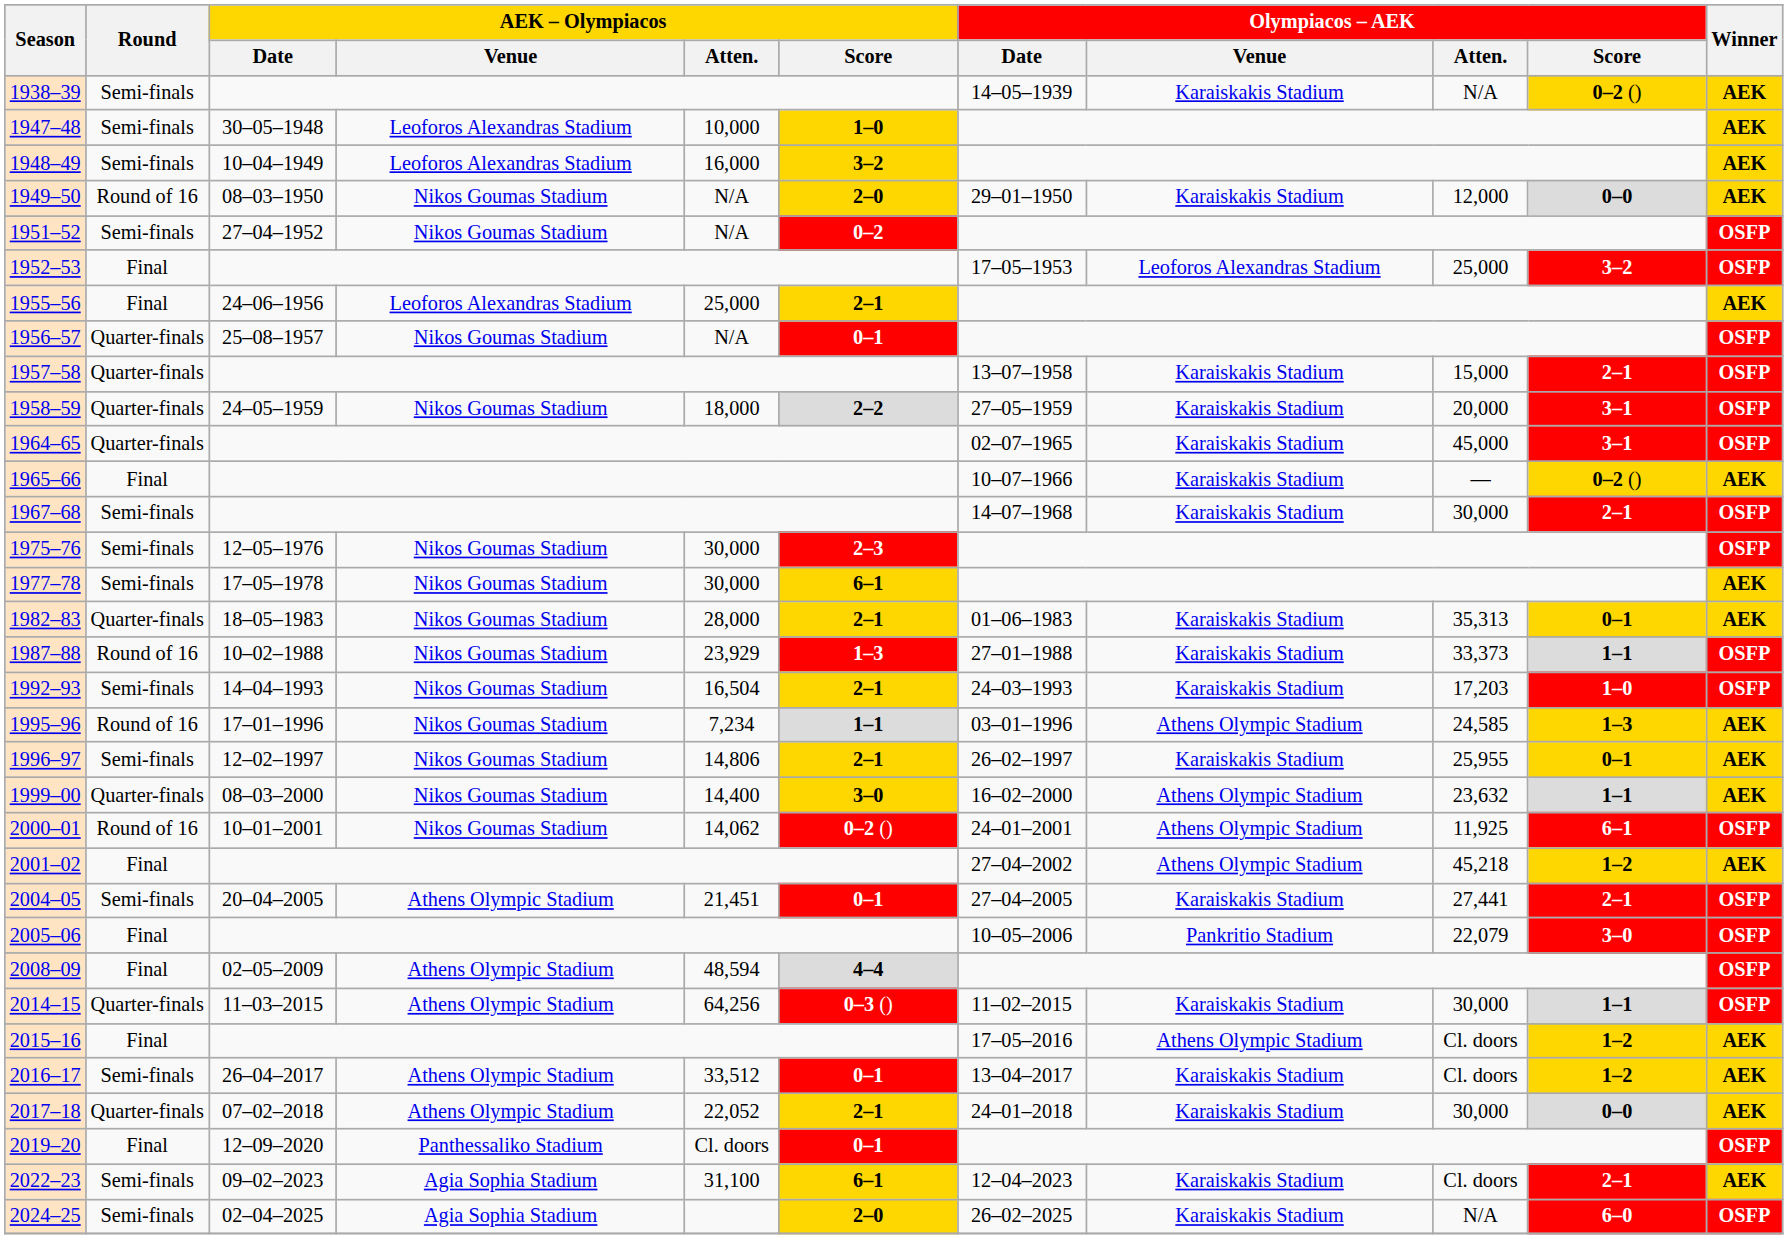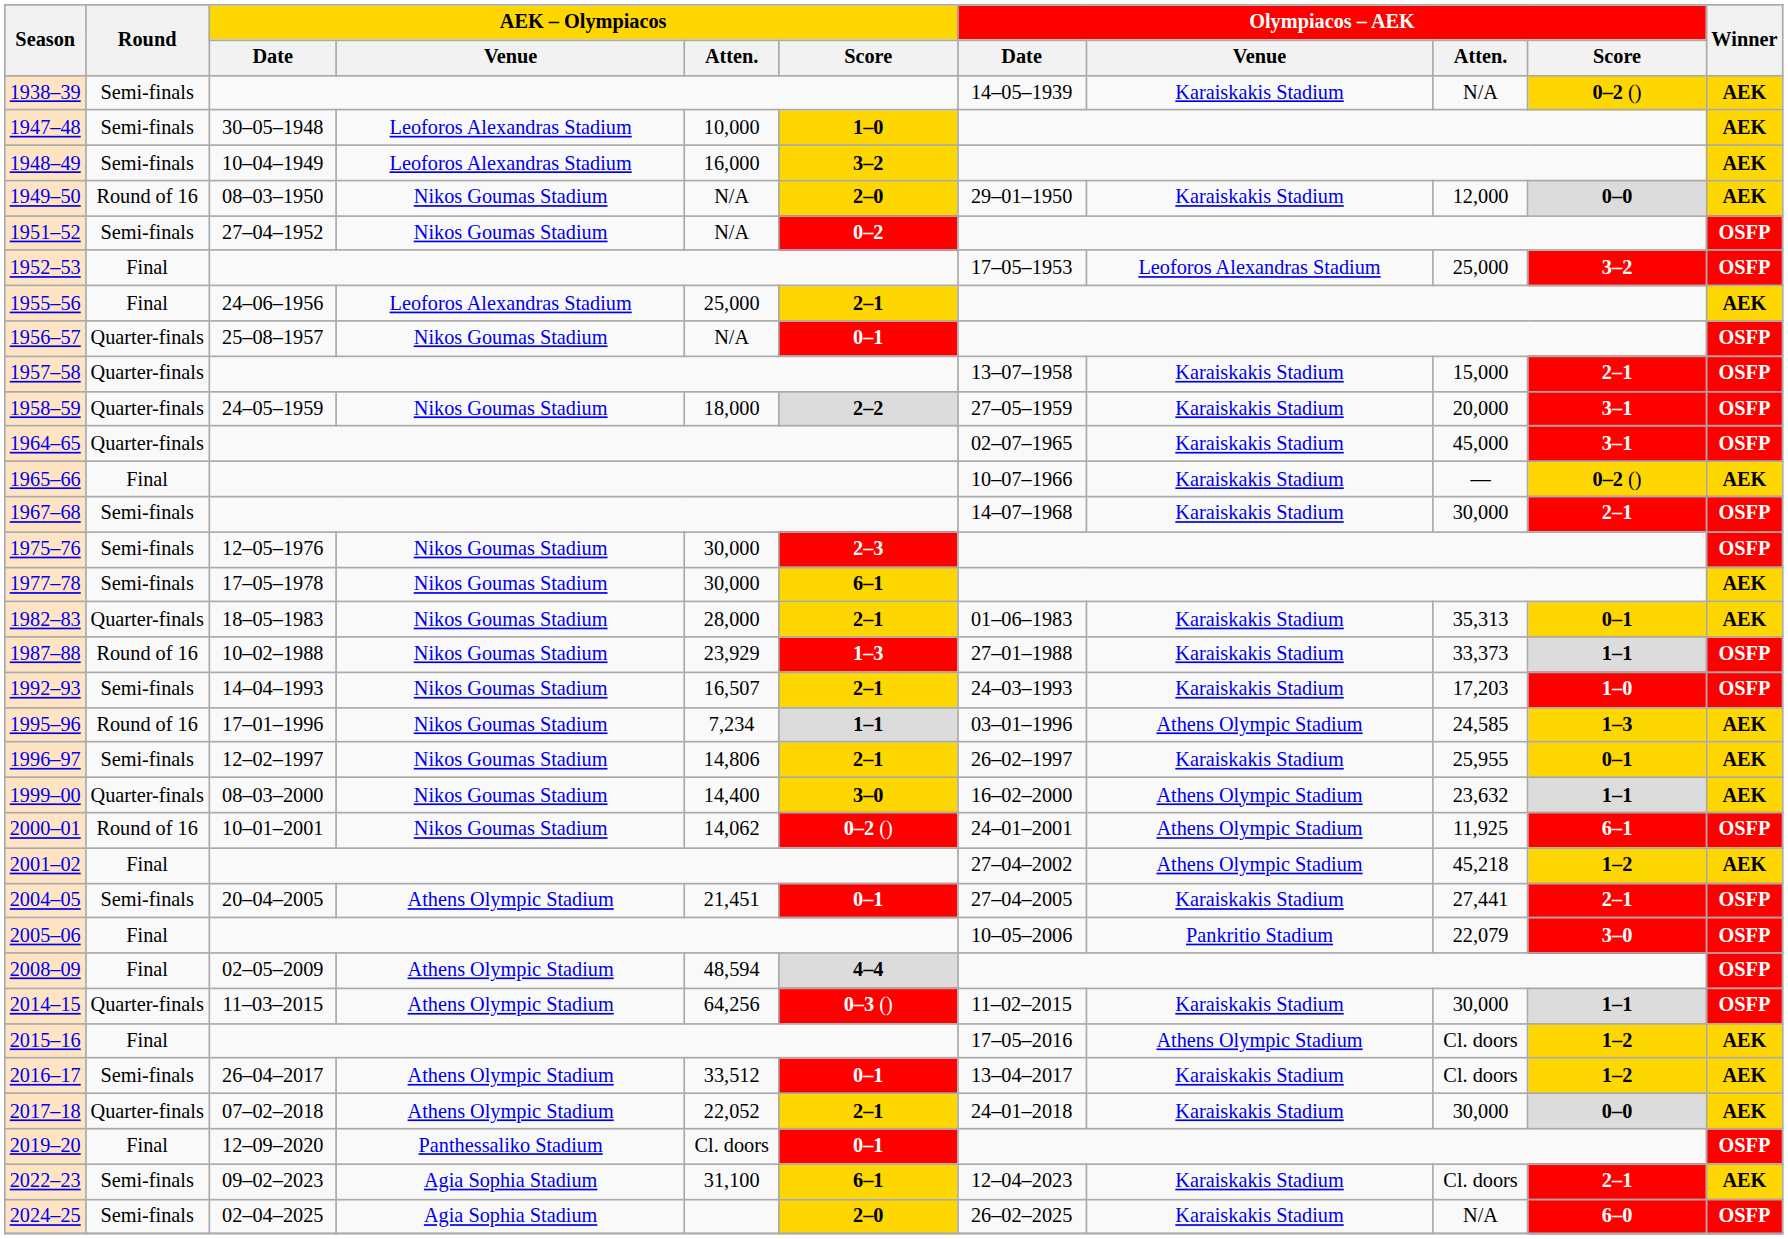 <table class="wikitable" style="text-align: center; font-size: 12px">
 <tr bgcolor=#f5f5f5>
 <th rowspan=2>Season</th>
 <th rowspan=2>Round</th>
 <th colspan=4 style="color:black;background:#FFD700">AEK – Olympiacos</th>
 <th colspan=4 style="color:white;background:#FF0000">Olympiacos – AEK</th>
 <th rowspan=2>Winner</th>
 </tr>
 <tr>
 <th width=70>Date</th>
 <th width=200>Venue</th>
 <th width=50>Atten.</th>
 <th width=100>Score</th>
 <th width=70>Date</th>
 <th width=200>Venue</th>
 <th width=50>Atten.</th>
 <th width=100>Score</th>
 </tr>
 <tr>
 <td bgcolor=#ffe4c4><a href='#'>1938–39</a></td>
 <td>Semi-finals</td>
 <td colspan=4></td>
 <td>14–05–1939</td>
 <td><a href='#'>Karaiskakis Stadium</a></td>
 <td>N/A</td>
 <td bgcolor=#FFD700><strong>0–2</strong> ()</td>
 <td bgcolor=#FFD700><strong>AEK</strong></td>
 </tr>
 <tr>
 <td bgcolor=#ffe4c4><a href='#'>1947–48</a></td>
 <td>Semi-finals</td>
 <td>30–05–1948</td>
 <td><a href='#'>Leoforos Alexandras Stadium</a></td>
 <td>10,000</td>
 <td bgcolor=#FFD700><strong>1–0</strong></td>
 <td colspan=4></td>
 <td bgcolor=#FFD700><strong>AEK</strong></td>
 </tr>
 <tr>
 <td bgcolor=#ffe4c4><a href='#'>1948–49</a></td>
 <td>Semi-finals</td>
 <td>10–04–1949</td>
 <td><a href='#'>Leoforos Alexandras Stadium</a></td>
 <td>16,000</td>
 <td bgcolor=#FFD700><strong>3–2</strong> </td>
 <td colspan=4></td>
 <td bgcolor=#FFD700><strong>AEK</strong></td>
 </tr>
 <tr>
 <td bgcolor=#ffe4c4><a href='#'>1949–50</a></td>
 <td>Round of 16</td>
 <td>08–03–1950</td>
 <td><a href='#'>Nikos Goumas Stadium</a></td>
 <td>N/A</td>
 <td bgcolor=#FFD700><strong>2–0</strong></td>
 <td>29–01–1950</td>
 <td><a href='#'>Karaiskakis Stadium</a></td>
 <td>12,000</td>
 <td bgcolor=#dcdcdc><strong>0–0</strong> </td>
 <td bgcolor=#FFD700><strong>AEK</strong></td>
 </tr>
 <tr>
 <td bgcolor=#ffe4c4><a href='#'>1951–52</a></td>
 <td>Semi-finals</td>
 <td>27–04–1952</td>
 <td><a href='#'>Nikos Goumas Stadium</a></td>
 <td>N/A</td>
 <td style="color:white;background:#ff0000"><strong>0–2</strong></td>
 <td colspan=4></td>
 <td style="color:white;background:#ff0000"><strong>OSFP</strong></td>
 </tr>
 <tr>
 <td bgcolor=#ffe4c4><a href='#'>1952–53</a></td>
 <td>Final</td>
 <td colspan=4></td>
 <td>17–05–1953</td>
 <td><a href='#'>Leoforos Alexandras Stadium</a></td>
 <td>25,000</td>
 <td style="color:white;background:#ff0000"><strong>3–2</strong></td>
 <td style="color:white;background:#ff0000"><strong>OSFP</strong></td>
 </tr>
 <tr>
 <td bgcolor=#ffe4c4><a href='#'>1955–56</a></td>
 <td>Final</td>
 <td>24–06–1956</td>
 <td><a href='#'>Leoforos Alexandras Stadium</a></td>
 <td>25,000</td>
 <td bgcolor=#FFD700><strong>2–1</strong></td>
 <td colspan=4></td>
 <td bgcolor=#FFD700><strong>AEK</strong></td>
 </tr>
 <tr>
 <td bgcolor=#ffe4c4><a href='#'>1956–57</a></td>
 <td>Quarter-finals</td>
 <td>25–08–1957</td>
 <td><a href='#'>Nikos Goumas Stadium</a></td>
 <td>N/A</td>
 <td style="color:white;background:#ff0000"><strong>0–1</strong></td>
 <td colspan=4></td>
 <td style="color:white;background:#ff0000"><strong>OSFP</strong></td>
 </tr>
 <tr>
 <td bgcolor=#ffe4c4><a href='#'>1957–58</a></td>
 <td>Quarter-finals</td>
 <td colspan=4></td>
 <td>13–07–1958</td>
 <td><a href='#'>Karaiskakis Stadium</a></td>
 <td>15,000</td>
 <td style="color:white;background:#ff0000"><strong>2–1</strong></td>
 <td style="color:white;background:#ff0000"><strong>OSFP</strong></td>
 </tr>
 <tr>
 <td bgcolor=#ffe4c4><a href='#'>1958–59</a></td>
 <td>Quarter-finals</td>
 <td>24–05–1959</td>
 <td><a href='#'>Nikos Goumas Stadium</a></td>
 <td>18,000</td>
 <td bgcolor=#dcdcdc><strong>2–2</strong> </td>
 <td>27–05–1959</td>
 <td><a href='#'>Karaiskakis Stadium</a></td>
 <td>20,000</td>
 <td style="color:white;background:#ff0000"><strong>3–1</strong></td>
 <td style="color:white;background:#ff0000"><strong>OSFP</strong></td>
 </tr>
 <tr>
 <td bgcolor=#ffe4c4><a href='#'>1964–65</a></td>
 <td>Quarter-finals</td>
 <td colspan=4></td>
 <td>02–07–1965</td>
 <td><a href='#'>Karaiskakis Stadium</a></td>
 <td>45,000</td>
 <td style="color:white;background:#ff0000"><strong>3–1</strong></td>
 <td style="color:white;background:#ff0000"><strong>OSFP</strong></td>
 </tr>
 <tr>
 <td bgcolor=#ffe4c4><a href='#'>1965–66</a></td>
 <td>Final</td>
 <td colspan=4></td>
 <td>10–07–1966</td>
 <td><a href='#'>Karaiskakis Stadium</a></td>
 <td>—</td>
 <td bgcolor=#FFD700><strong>0–2</strong> ()</td>
 <td bgcolor=#FFD700><strong>AEK</strong></td>
 </tr>
 <tr>
 <td bgcolor=#ffe4c4><a href='#'>1967–68</a></td>
 <td>Semi-finals</td>
 <td colspan=4></td>
 <td>14–07–1968</td>
 <td><a href='#'>Karaiskakis Stadium</a></td>
 <td>30,000</td>
 <td style="color:white;background:#ff0000"><strong>2–1</strong></td>
 <td style="color:white;background:#ff0000"><strong>OSFP</strong></td>
 </tr>
 <tr>
 <td bgcolor=#ffe4c4><a href='#'>1975–76</a></td>
 <td>Semi-finals</td>
 <td>12–05–1976</td>
 <td><a href='#'>Nikos Goumas Stadium</a></td>
 <td>30,000</td>
 <td style="color:white;background:#ff0000"><strong>2–3</strong></td>
 <td colspan=4></td>
 <td style="color:white;background:#ff0000"><strong>OSFP</strong></td>
 </tr>
 <tr>
 <td bgcolor=#ffe4c4><a href='#'>1977–78</a></td>
 <td>Semi-finals</td>
 <td>17–05–1978</td>
 <td><a href='#'>Nikos Goumas Stadium</a></td>
 <td>30,000</td>
 <td bgcolor=#FFD700><strong>6–1</strong></td>
 <td colspan=4></td>
 <td bgcolor=#FFD700><strong>AEK</strong></td>
 </tr>
 <tr>
 <td bgcolor=#ffe4c4><a href='#'>1982–83</a></td>
 <td>Quarter-finals</td>
 <td>18–05–1983</td>
 <td><a href='#'>Nikos Goumas Stadium</a></td>
 <td>28,000</td>
 <td bgcolor=#FFD700><strong>2–1</strong></td>
 <td>01–06–1983</td>
 <td><a href='#'>Karaiskakis Stadium</a></td>
 <td>35,313</td>
 <td bgcolor=#FFD700><strong>0–1</strong></td>
 <td bgcolor=#FFD700><strong>AEK</strong></td>
 </tr>
 <tr>
 <td bgcolor=#ffe4c4><a href='#'>1987–88</a></td>
 <td>Round of 16</td>
 <td>10–02–1988</td>
 <td><a href='#'>Nikos Goumas Stadium</a></td>
 <td>23,929</td>
 <td style="color:white;background:#ff0000"><strong>1–3</strong></td>
 <td>27–01–1988</td>
 <td><a href='#'>Karaiskakis Stadium</a></td>
 <td>33,373</td>
 <td bgcolor=#dcdcdc><strong>1–1</strong></td>
 <td style="color:white;background:#ff0000"><strong>OSFP</strong></td>
 </tr>
 <tr>
 <td bgcolor=#ffe4c4><a href='#'>1992–93</a></td>
 <td>Semi-finals</td>
 <td>14–04–1993</td>
 <td><a href='#'>Nikos Goumas Stadium</a></td>
-<td>16,504</td>
+<td>16,507</td>
 <td bgcolor=#FFD700><strong>2–1</strong></td>
 <td>24–03–1993</td>
 <td><a href='#'>Karaiskakis Stadium</a></td>
 <td>17,203</td>
 <td style="color:white;background:#ff0000"><strong>1–0</strong></td>
 <td style="color:white;background:#ff0000"><strong>OSFP</strong></td>
 </tr>
 <tr>
 <td bgcolor=#ffe4c4><a href='#'>1995–96</a></td>
 <td>Round of 16</td>
 <td>17–01–1996</td>
 <td><a href='#'>Nikos Goumas Stadium</a></td>
 <td>7,234</td>
 <td bgcolor=#dcdcdc><strong>1–1</strong></td>
 <td>03–01–1996</td>
 <td><a href='#'>Athens Olympic Stadium</a></td>
 <td>24,585</td>
 <td bgcolor=#FFD700><strong>1–3</strong></td>
 <td bgcolor=#FFD700><strong>AEK</strong></td>
 </tr>
 <tr>
 <td bgcolor=#ffe4c4><a href='#'>1996–97</a></td>
 <td>Semi-finals</td>
 <td>12–02–1997</td>
 <td><a href='#'>Nikos Goumas Stadium</a></td>
 <td>14,806</td>
 <td bgcolor=#FFD700><strong>2–1</strong></td>
 <td>26–02–1997</td>
 <td><a href='#'>Karaiskakis Stadium</a></td>
 <td>25,955</td>
 <td bgcolor=#FFD700><strong>0–1</strong></td>
 <td bgcolor=#FFD700><strong>AEK</strong></td>
 </tr>
 <tr>
 <td bgcolor=#ffe4c4><a href='#'>1999–00</a></td>
 <td>Quarter-finals</td>
 <td>08–03–2000</td>
 <td><a href='#'>Nikos Goumas Stadium</a></td>
 <td>14,400</td>
 <td bgcolor=#FFD700><strong>3–0</strong></td>
 <td>16–02–2000</td>
 <td><a href='#'>Athens Olympic Stadium</a></td>
 <td>23,632</td>
 <td bgcolor=#dcdcdc><strong>1–1</strong></td>
 <td bgcolor=#FFD700><strong>AEK</strong></td>
 </tr>
 <tr>
 <td bgcolor=#ffe4c4><a href='#'>2000–01</a></td>
 <td>Round of 16</td>
 <td>10–01–2001</td>
 <td><a href='#'>Nikos Goumas Stadium</a></td>
 <td>14,062</td>
 <td style="color:white;background:#ff0000"><strong>0–2</strong> ()</td>
 <td>24–01–2001</td>
 <td><a href='#'>Athens Olympic Stadium</a></td>
 <td>11,925</td>
 <td style="color:white;background:#ff0000"><strong>6–1</strong></td>
 <td style="color:white;background:#ff0000"><strong>OSFP</strong></td>
 </tr>
 <tr>
 <td bgcolor=#ffe4c4><a href='#'>2001–02</a></td>
 <td>Final</td>
 <td colspan=4></td>
 <td>27–04–2002</td>
 <td><a href='#'>Athens Olympic Stadium</a></td>
 <td>45,218</td>
 <td bgcolor=#FFD700><strong>1–2</strong></td>
 <td bgcolor=#FFD700><strong>AEK</strong></td>
 </tr>
 <tr>
 <td bgcolor=#ffe4c4><a href='#'>2004–05</a></td>
 <td>Semi-finals</td>
 <td>20–04–2005</td>
 <td><a href='#'>Athens Olympic Stadium</a></td>
 <td>21,451</td>
 <td style="color:white;background:#ff0000"><strong>0–1</strong></td>
 <td>27–04–2005</td>
 <td><a href='#'>Karaiskakis Stadium</a></td>
 <td>27,441</td>
 <td style="color:white;background:#ff0000"><strong>2–1</strong> </td>
 <td style="color:white;background:#ff0000"><strong>OSFP</strong></td>
 </tr>
 <tr>
 <td bgcolor=#ffe4c4><a href='#'>2005–06</a></td>
 <td>Final</td>
 <td colspan=4></td>
 <td>10–05–2006</td>
 <td><a href='#'>Pankritio Stadium</a></td>
 <td>22,079</td>
 <td style="color:white;background:#ff0000"><strong>3–0</strong></td>
 <td style="color:white;background:#ff0000"><strong>OSFP</strong></td>
 </tr>
 <tr>
 <td bgcolor=#ffe4c4><a href='#'>2008–09</a></td>
 <td>Final</td>
 <td>02–05–2009</td>
 <td><a href='#'>Athens Olympic Stadium</a></td>
 <td>48,594</td>
 <td bgcolor=#dcdcdc><strong>4–4</strong> </td>
 <td colspan=4></td>
 <td style="color:white;background:#ff0000"><strong>OSFP</strong></td>
 </tr>
 <tr>
 <td bgcolor=#ffe4c4><a href='#'>2014–15</a></td>
 <td>Quarter-finals</td>
 <td>11–03–2015</td>
 <td><a href='#'>Athens Olympic Stadium</a></td>
 <td>64,256</td>
 <td style="color:white;background:#ff0000"><strong>0–3</strong> ()</td>
 <td>11–02–2015</td>
 <td><a href='#'>Karaiskakis Stadium</a></td>
 <td>30,000</td>
 <td bgcolor=#dcdcdc><strong>1–1</strong></td>
 <td style="color:white;background:#ff0000"><strong>OSFP</strong></td>
 </tr>
 <tr>
 <td bgcolor=#ffe4c4><a href='#'>2015–16</a></td>
 <td>Final</td>
 <td colspan=4></td>
 <td>17–05–2016</td>
 <td><a href='#'>Athens Olympic Stadium</a></td>
 <td>Cl. doors</td>
 <td bgcolor=#FFD700><strong>1–2</strong></td>
 <td bgcolor=#FFD700><strong>AEK</strong></td>
 </tr>
 <tr>
 <td bgcolor=#ffe4c4><a href='#'>2016–17</a></td>
 <td>Semi-finals</td>
 <td>26–04–2017</td>
 <td><a href='#'>Athens Olympic Stadium</a></td>
 <td>33,512</td>
 <td style="color:white;background:#ff0000"><strong>0–1</strong></td>
 <td>13–04–2017</td>
 <td><a href='#'>Karaiskakis Stadium</a></td>
 <td>Cl. doors</td>
 <td bgcolor=#FFD700><strong>1–2</strong></td>
 <td bgcolor=#FFD700><strong>AEK</strong></td>
 </tr>
 <tr>
 <td bgcolor=#ffe4c4><a href='#'>2017–18</a></td>
 <td>Quarter-finals</td>
 <td>07–02–2018</td>
 <td><a href='#'>Athens Olympic Stadium</a></td>
 <td>22,052</td>
 <td bgcolor=#FFD700><strong>2–1</strong></td>
 <td>24–01–2018</td>
 <td><a href='#'>Karaiskakis Stadium</a></td>
 <td>30,000</td>
 <td bgcolor=#dcdcdc><strong>0–0</strong></td>
 <td bgcolor=#FFD700><strong>AEK</strong></td>
 </tr>
 <tr>
 <td bgcolor=#ffe4c4><a href='#'>2019–20</a></td>
 <td>Final</td>
 <td>12–09–2020</td>
 <td><a href='#'>Panthessaliko Stadium</a></td>
 <td>Cl. doors</td>
 <td style="color:white;background:#ff0000"><strong>0–1</strong></td>
 <td colspan=4></td>
 <td style="color:white;background:#ff0000"><strong>OSFP</strong></td>
 </tr>
 <tr>
 <td bgcolor=#ffe4c4><a href='#'>2022–23</a></td>
 <td>Semi-finals</td>
 <td>09–02–2023</td>
 <td><a href='#'>Agia Sophia Stadium</a></td>
 <td>31,100</td>
 <td bgcolor=#FFD700><strong>6–1</strong></td>
 <td>12–04–2023</td>
 <td><a href='#'>Karaiskakis Stadium</a></td>
 <td>Cl. doors</td>
 <td style="color:white;background:#ff0000"><strong>2–1</strong></td>
 <td bgcolor=#FFD700><strong>AEK</strong></td>
 </tr>
 <tr>
 <td bgcolor=#ffe4c4><a href='#'>2024–25</a></td>
 <td>Semi-finals</td>
 <td>02–04–2025</td>
 <td><a href='#'>Agia Sophia Stadium</a></td>
 <td></td>
 <td bgcolor=#FFD700><strong>2–0</strong></td>
 <td>26–02–2025</td>
 <td><a href='#'>Karaiskakis Stadium</a></td>
 <td>N/A</td>
 <td style="color:white;background:#ff0000"><strong>6–0</strong></td>
 <td style="color:white;background:#ff0000"><strong>OSFP</strong></td>
 </tr>
 <tr>
 </tr>
 </table>
